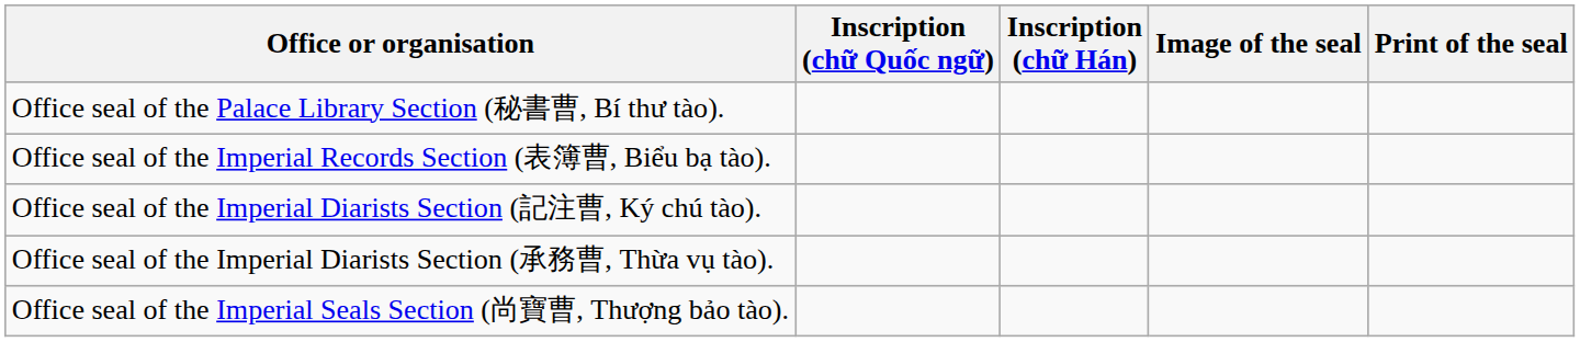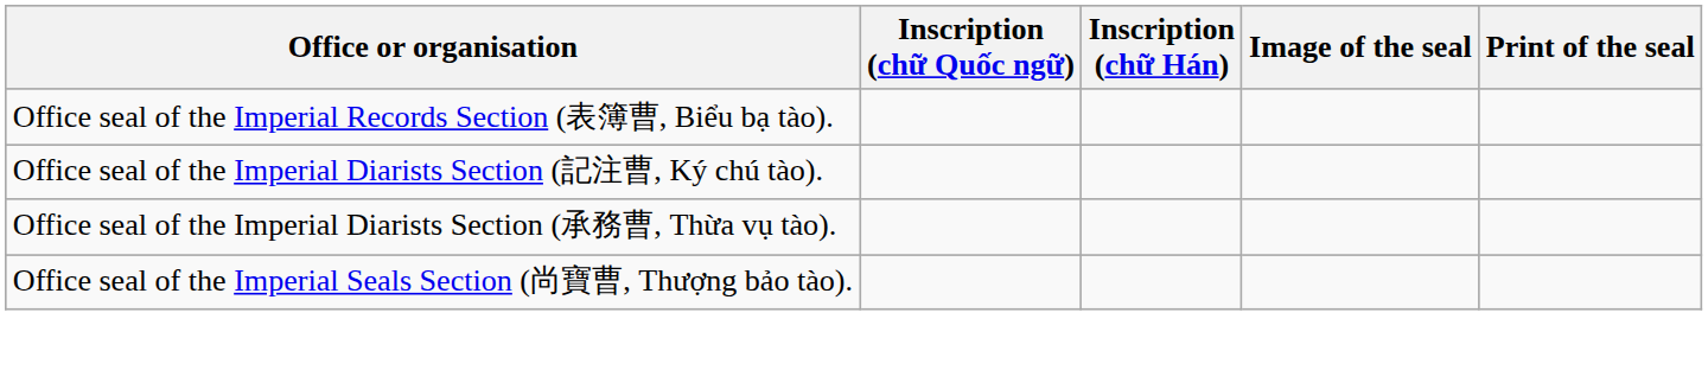 <table class="wikitable">
 <tr>
 <th>Office or organisation</th>
 <th>Inscription<br>(<a href='#'>chữ Quốc ngữ</a>)</th>
 <th>Inscription<br>(<a href='#'>chữ Hán</a>)</th>
 <th>Image of the seal</th>
 <th>Print of the seal</th>
-</tr>
-<tr>
-<td>Office seal of the <a href='#'>Palace Library Section</a> (秘書曹, Bí thư tào).</td>
-<td></td>
-<td></td>
-<td></td>
-<td></td>
 </tr>
 <tr>
 <td>Office seal of the <a href='#'>Imperial Records Section</a> (表簿曹, Biểu bạ tào).</td>
 <td></td>
 <td></td>
 <td></td>
 <td></td>
 </tr>
 <tr>
 <td>Office seal of the <a href='#'>Imperial Diarists Section</a> (記注曹, Ký chú tào).</td>
 <td></td>
 <td></td>
 <td></td>
 <td></td>
 </tr>
 <tr>
 <td>Office seal of the Imperial Diarists Section (承務曹, Thừa vụ tào).</td>
 <td></td>
 <td></td>
 <td></td>
 <td></td>
 </tr>
 <tr>
 <td>Office seal of the <a href='#'>Imperial Seals Section</a> (尚寶曹, Thượng bảo tào).</td>
 <td></td>
 <td></td>
 <td></td>
 <td></td>
 </tr>
 </table>
